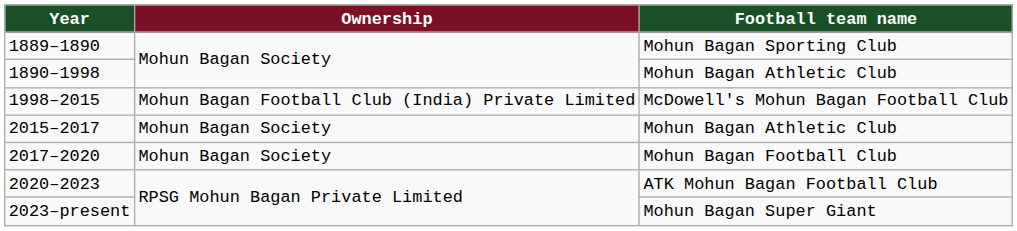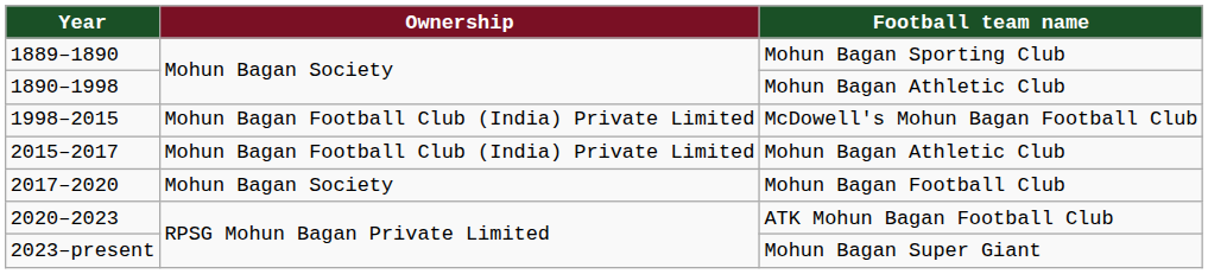 <table class="wikitable">
 <tr>
 <th style="background:#1A5026; color:white; text-align:center;">Year</th>
 <th style="background:#7A1024; color:white; text-align:center;">Ownership</th>
 <th style="background:#1A5026; color:white; text-align:center;">Football team name</th>
 </tr>
 <tr>
 <td>1889–1890</td>
 <td rowspan=2>Mohun Bagan Society</td>
 <td>Mohun Bagan Sporting Club</td>
 </tr>
 <tr>
 <td>1890–1998</td>
 <td>Mohun Bagan Athletic Club</td>
 </tr>
 <tr>
 <td>1998–2015</td>
 <td>Mohun Bagan Football Club (India) Private Limited</td>
 <td>McDowell's Mohun Bagan Football Club</td>
 </tr>
 <tr>
 <td>2015–2017</td>
-<td>Mohun Bagan Society</td>
+<td>Mohun Bagan Football Club (India) Private Limited</td>
 <td>Mohun Bagan Athletic Club</td>
 </tr>
 <tr>
 <td>2017–2020</td>
 <td>Mohun Bagan Society</td>
 <td>Mohun Bagan Football Club</td>
 </tr>
 <tr>
 <td>2020–2023</td>
 <td rowspan="2">RPSG Mohun Bagan Private Limited</td>
 <td>ATK Mohun Bagan Football Club</td>
 </tr>
 <tr>
 <td>2023–present</td>
 <td>Mohun Bagan Super Giant</td>
 </tr>
 </table>
